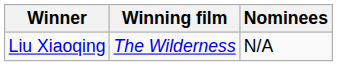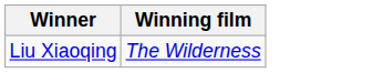 <table class="wikitable">
 <tr>
 <th>Winner</th>
 <th>Winning film</th>
-<th>Nominees</th>
 </tr>
 <tr>
 <td><a href='#'>Liu Xiaoqing</a></td>
 <td><em><a href='#'>The Wilderness</a></em></td>
-<td>N/A</td>
 </tr>
 </table>
